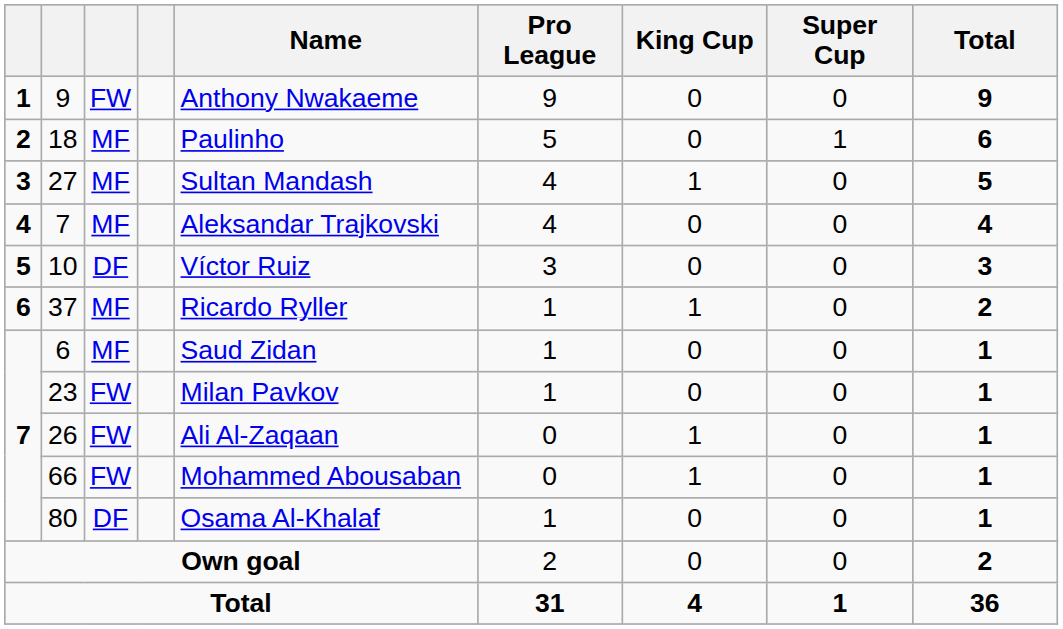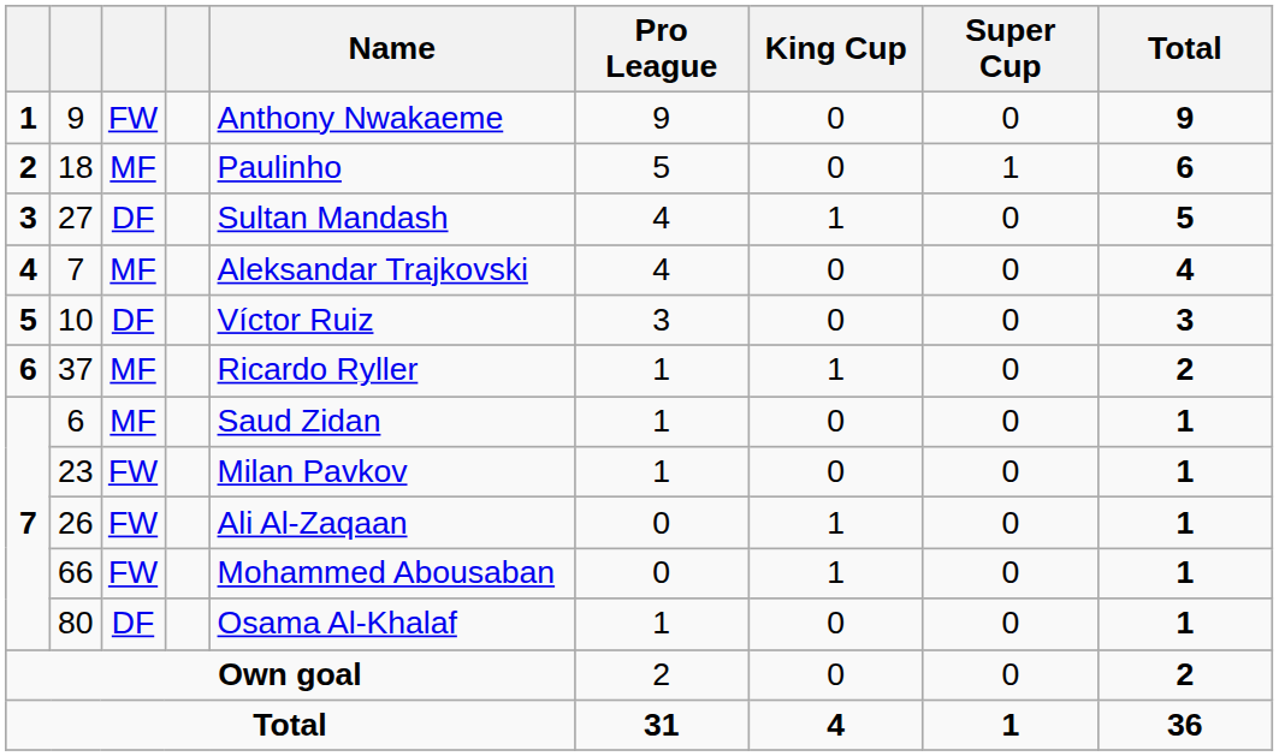 <table class="wikitable" style="text-align:center">
 <tr>
 <th width=15></th>
 <th width=15></th>
 <th width=15></th>
 <th width=15></th>
 <th width=175>Name</th>
 <th width=80>Pro League</th>
 <th width=80>King Cup</th>
 <th width=80>Super Cup</th>
 <th width=80>Total</th>
 </tr>
 <tr>
 <td><strong>1</strong></td>
 <td>9</td>
 <td><a href='#'>FW</a></td>
 <td></td>
 <td align=left><a href='#'>Anthony Nwakaeme</a></td>
 <td>9</td>
 <td>0</td>
 <td>0</td>
 <td><strong>9</strong></td>
 </tr>
 <tr>
 <td><strong>2</strong></td>
 <td>18</td>
 <td><a href='#'>MF</a></td>
 <td></td>
 <td align=left><a href='#'>Paulinho</a></td>
 <td>5</td>
 <td>0</td>
 <td>1</td>
 <td><strong>6</strong></td>
 </tr>
 <tr>
 <td><strong>3</strong></td>
 <td>27</td>
-<td><a href='#'>MF</a></td>
+<td><a href='#'>DF</a></td>
 <td></td>
 <td align=left><a href='#'>Sultan Mandash</a></td>
 <td>4</td>
 <td>1</td>
 <td>0</td>
 <td><strong>5</strong></td>
 </tr>
 <tr>
 <td><strong>4</strong></td>
 <td>7</td>
 <td><a href='#'>MF</a></td>
 <td></td>
 <td align=left><a href='#'>Aleksandar Trajkovski</a></td>
 <td>4</td>
 <td>0</td>
 <td>0</td>
 <td><strong>4</strong></td>
 </tr>
 <tr>
 <td><strong>5</strong></td>
 <td>10</td>
 <td><a href='#'>DF</a></td>
 <td></td>
 <td align=left><a href='#'>Víctor Ruiz</a></td>
 <td>3</td>
 <td>0</td>
 <td>0</td>
 <td><strong>3</strong></td>
 </tr>
 <tr>
 <td><strong>6</strong></td>
 <td>37</td>
 <td><a href='#'>MF</a></td>
 <td></td>
 <td align=left><a href='#'>Ricardo Ryller</a></td>
 <td>1</td>
 <td>1</td>
 <td>0</td>
 <td><strong>2</strong></td>
 </tr>
 <tr>
 <td rowspan=5><strong>7</strong></td>
 <td>6</td>
 <td><a href='#'>MF</a></td>
 <td></td>
 <td align=left><a href='#'>Saud Zidan</a></td>
 <td>1</td>
 <td>0</td>
 <td>0</td>
 <td><strong>1</strong></td>
 </tr>
 <tr>
 <td>23</td>
 <td><a href='#'>FW</a></td>
 <td></td>
 <td align=left><a href='#'>Milan Pavkov</a></td>
 <td>1</td>
 <td>0</td>
 <td>0</td>
 <td><strong>1</strong></td>
 </tr>
 <tr>
 <td>26</td>
 <td><a href='#'>FW</a></td>
 <td></td>
 <td align=left><a href='#'>Ali Al-Zaqaan</a></td>
 <td>0</td>
 <td>1</td>
 <td>0</td>
 <td><strong>1</strong></td>
 </tr>
 <tr>
 <td>66</td>
 <td><a href='#'>FW</a></td>
 <td></td>
 <td align=left><a href='#'>Mohammed Abousaban</a></td>
 <td>0</td>
 <td>1</td>
 <td>0</td>
 <td><strong>1</strong></td>
 </tr>
 <tr>
 <td>80</td>
 <td><a href='#'>DF</a></td>
 <td></td>
 <td align=left><a href='#'>Osama Al-Khalaf</a></td>
 <td>1</td>
 <td>0</td>
 <td>0</td>
 <td><strong>1</strong></td>
 </tr>
 <tr>
 <td colspan=5><strong>Own goal</strong></td>
 <td>2</td>
 <td>0</td>
 <td>0</td>
 <td><strong>2</strong></td>
 </tr>
 <tr>
 <td colspan=5><strong>Total</strong></td>
 <td><strong>31</strong></td>
 <td><strong>4</strong></td>
 <td><strong>1</strong></td>
 <td><strong>36</strong></td>
 </tr>
 </table>
